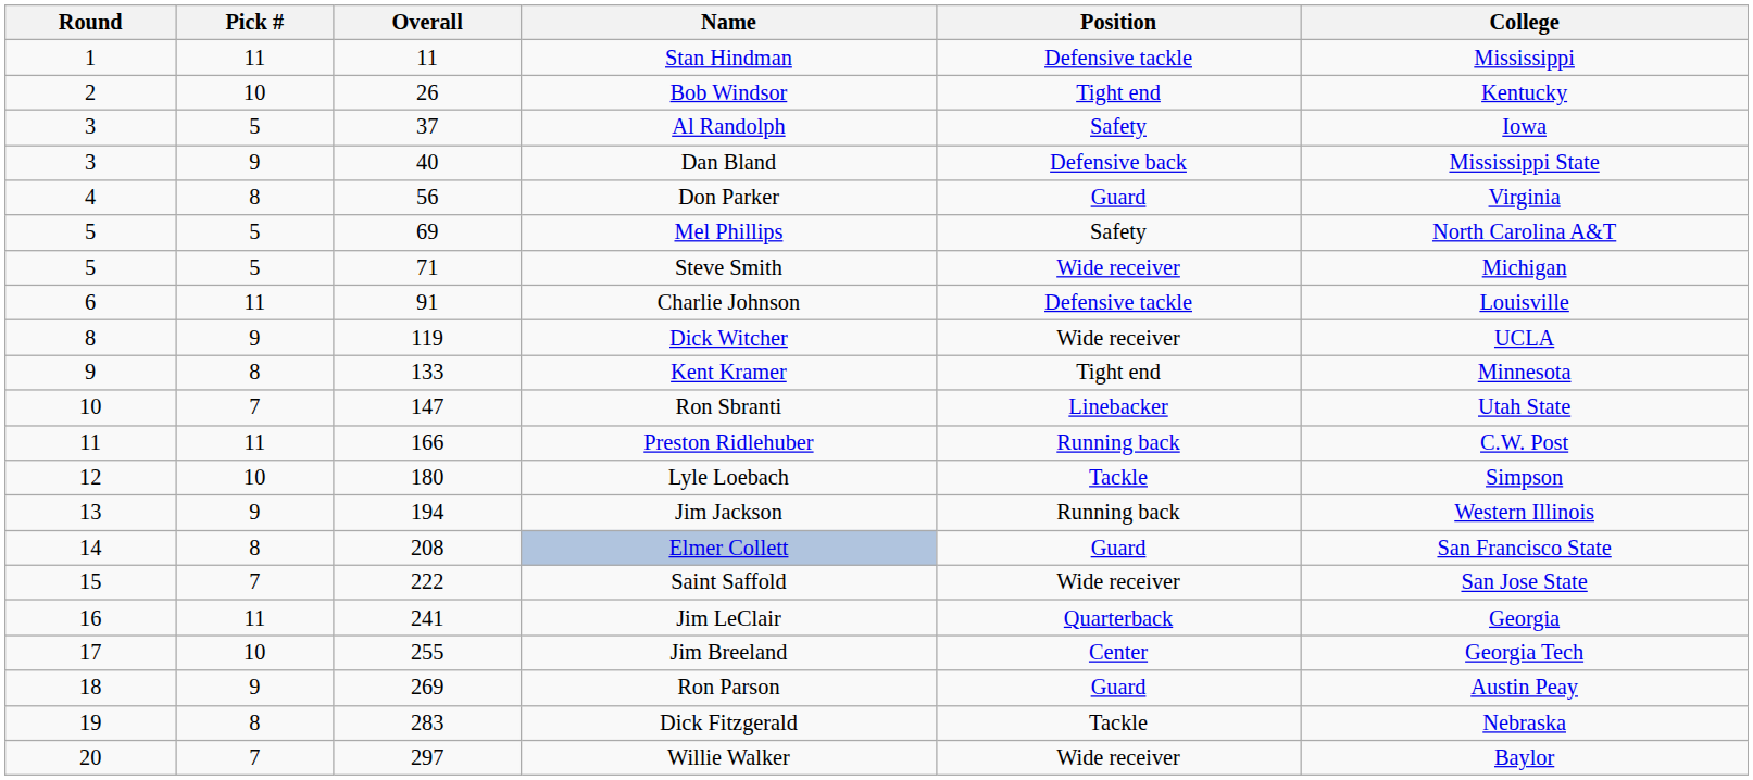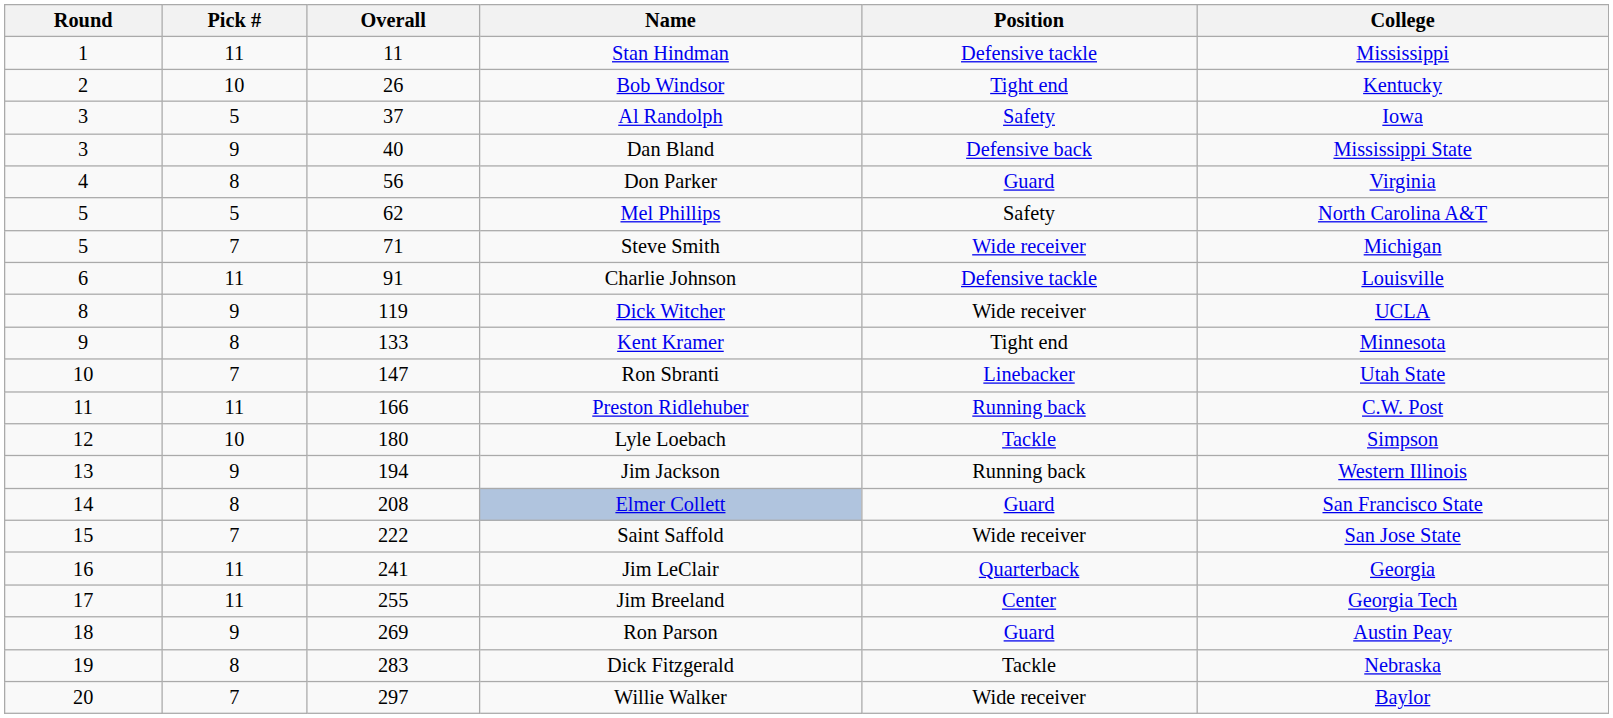 <table class="wikitable sortable sortable" style="width: 100%; text-align:center">
 <tr>
 <th>Round</th>
 <th>Pick #</th>
 <th>Overall</th>
 <th>Name</th>
 <th>Position</th>
 <th>College</th>
 </tr>
 <tr>
 <td>1</td>
 <td>11</td>
 <td>11</td>
 <td><a href='#'>Stan Hindman</a></td>
 <td><a href='#'>Defensive tackle</a></td>
 <td><a href='#'>Mississippi</a></td>
 </tr>
 <tr>
 <td>2</td>
 <td>10</td>
 <td>26</td>
 <td><a href='#'>Bob Windsor</a></td>
 <td><a href='#'>Tight end</a></td>
 <td><a href='#'>Kentucky</a></td>
 </tr>
 <tr>
 <td>3</td>
 <td>5</td>
 <td>37</td>
 <td><a href='#'>Al Randolph</a></td>
 <td><a href='#'>Safety</a></td>
 <td><a href='#'>Iowa</a></td>
 </tr>
 <tr>
 <td>3</td>
 <td>9</td>
 <td>40</td>
 <td>Dan Bland</td>
 <td><a href='#'>Defensive back</a></td>
 <td><a href='#'>Mississippi State</a></td>
 </tr>
 <tr>
 <td>4</td>
 <td>8</td>
 <td>56</td>
 <td>Don Parker</td>
 <td><a href='#'>Guard</a></td>
 <td><a href='#'>Virginia</a></td>
 </tr>
 <tr>
 <td>5</td>
 <td>5</td>
-<td>69</td>
+<td>62</td>
 <td><a href='#'>Mel Phillips</a></td>
 <td>Safety</td>
 <td><a href='#'>North Carolina A&T</a></td>
 </tr>
 <tr>
 <td>5</td>
-<td>5</td>
+<td>7</td>
 <td>71</td>
 <td>Steve Smith</td>
 <td><a href='#'>Wide receiver</a></td>
 <td><a href='#'>Michigan</a></td>
 </tr>
 <tr>
 <td>6</td>
 <td>11</td>
 <td>91</td>
 <td>Charlie Johnson</td>
 <td><a href='#'>Defensive tackle</a></td>
 <td><a href='#'>Louisville</a></td>
 </tr>
 <tr>
 <td>8</td>
 <td>9</td>
 <td>119</td>
 <td><a href='#'>Dick Witcher</a></td>
 <td>Wide receiver</td>
 <td><a href='#'>UCLA</a></td>
 </tr>
 <tr>
 <td>9</td>
 <td>8</td>
 <td>133</td>
 <td><a href='#'>Kent Kramer</a></td>
 <td>Tight end</td>
 <td><a href='#'>Minnesota</a></td>
 </tr>
 <tr>
 <td>10</td>
 <td>7</td>
 <td>147</td>
 <td>Ron Sbranti</td>
 <td><a href='#'>Linebacker</a></td>
 <td><a href='#'>Utah State</a></td>
 </tr>
 <tr>
 <td>11</td>
 <td>11</td>
 <td>166</td>
 <td><a href='#'>Preston Ridlehuber</a></td>
 <td><a href='#'>Running back</a></td>
 <td><a href='#'>C.W. Post</a></td>
 </tr>
 <tr>
 <td>12</td>
 <td>10</td>
 <td>180</td>
 <td>Lyle Loebach</td>
 <td><a href='#'>Tackle</a></td>
 <td><a href='#'>Simpson</a></td>
 </tr>
 <tr>
 <td>13</td>
 <td>9</td>
 <td>194</td>
 <td>Jim Jackson</td>
 <td>Running back</td>
 <td><a href='#'>Western Illinois</a></td>
 </tr>
 <tr>
 <td>14</td>
 <td>8</td>
 <td>208</td>
 <td bgcolor=lightsteelblue><a href='#'>Elmer Collett</a></td>
 <td><a href='#'>Guard</a></td>
 <td><a href='#'>San Francisco State</a></td>
 </tr>
 <tr>
 <td>15</td>
 <td>7</td>
 <td>222</td>
 <td>Saint Saffold</td>
 <td>Wide receiver</td>
 <td><a href='#'>San Jose State</a></td>
 </tr>
 <tr>
 <td>16</td>
 <td>11</td>
 <td>241</td>
 <td>Jim LeClair</td>
 <td><a href='#'>Quarterback</a></td>
 <td><a href='#'>Georgia</a></td>
 </tr>
 <tr>
 <td>17</td>
-<td>10</td>
+<td>11</td>
 <td>255</td>
 <td>Jim Breeland</td>
 <td><a href='#'>Center</a></td>
 <td><a href='#'>Georgia Tech</a></td>
 </tr>
 <tr>
 <td>18</td>
 <td>9</td>
 <td>269</td>
 <td>Ron Parson</td>
 <td><a href='#'>Guard</a></td>
 <td><a href='#'>Austin Peay</a></td>
 </tr>
 <tr>
 <td>19</td>
 <td>8</td>
 <td>283</td>
 <td>Dick Fitzgerald</td>
 <td>Tackle</td>
 <td><a href='#'>Nebraska</a></td>
 </tr>
 <tr>
 <td>20</td>
 <td>7</td>
 <td>297</td>
 <td>Willie Walker</td>
 <td>Wide receiver</td>
 <td><a href='#'>Baylor</a></td>
 </tr>
 </table>
